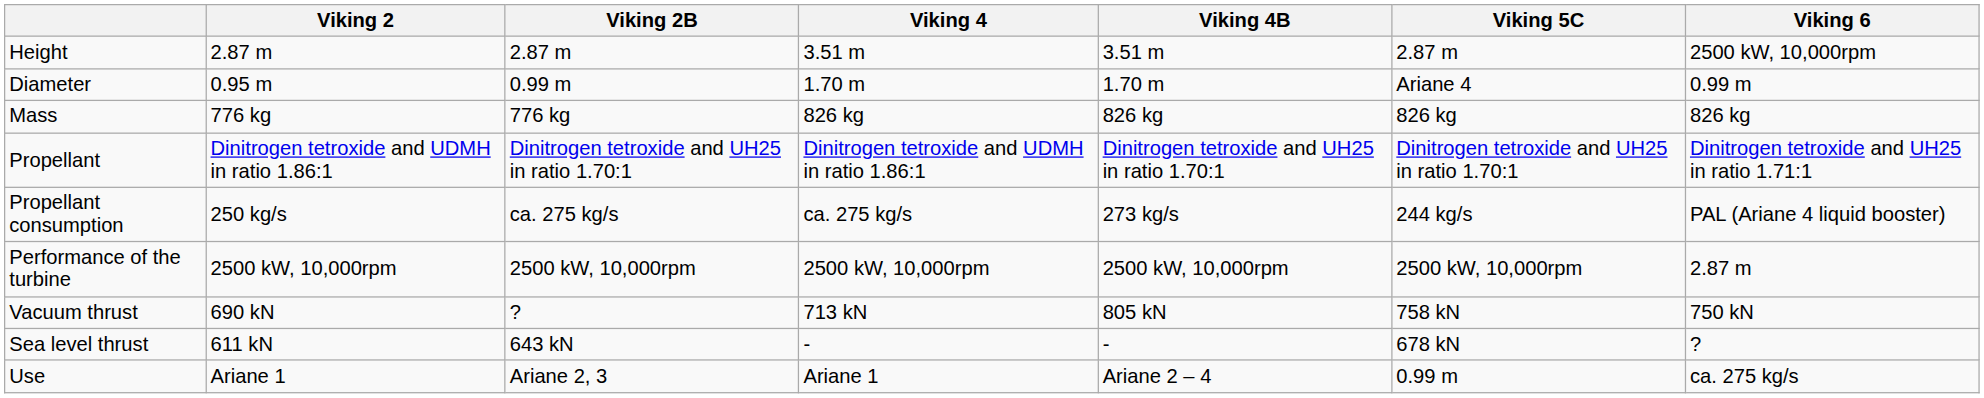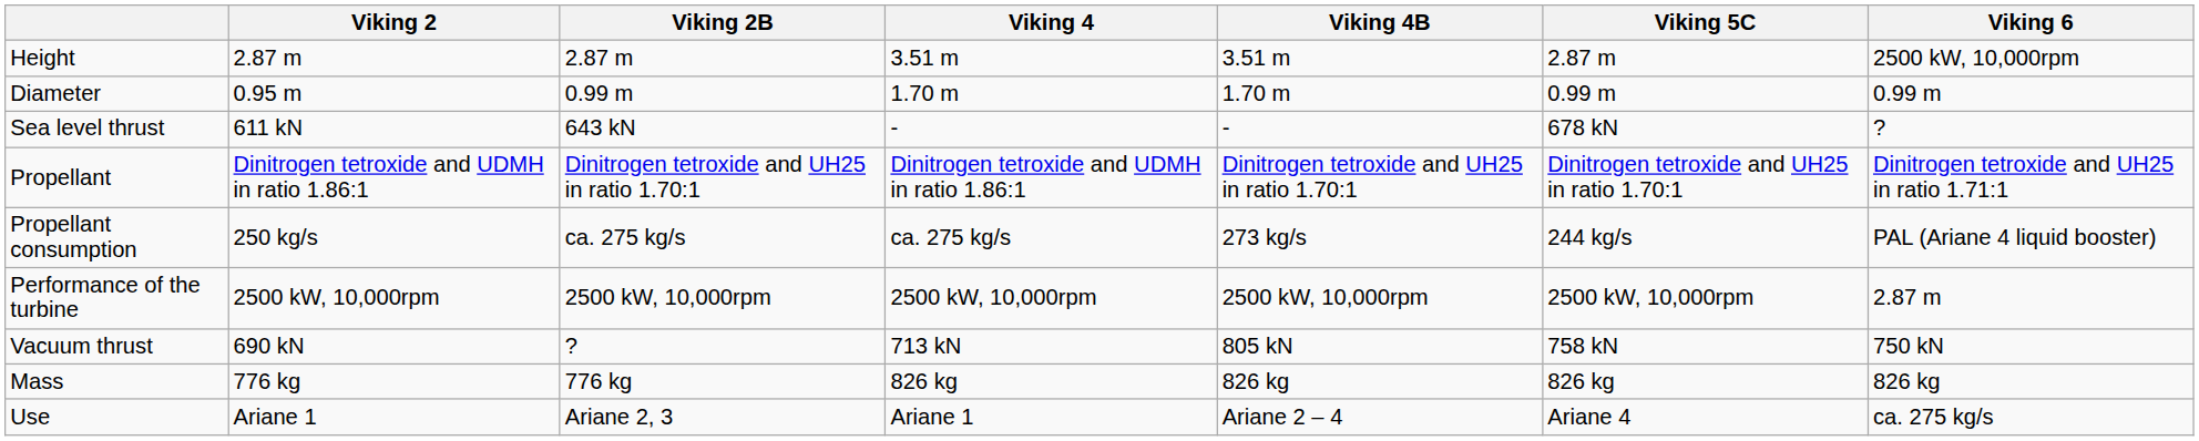 <table class="wikitable">
 <tr>
 <th></th>
 <th>Viking 2</th>
 <th>Viking 2B</th>
 <th>Viking 4</th>
 <th>Viking 4B</th>
 <th>Viking 5C</th>
 <th>Viking 6</th>
 </tr>
 <tr>
 <td>Height</td>
 <td>2.87 m</td>
 <td>2.87 m</td>
 <td>3.51 m</td>
 <td>3.51 m</td>
 <td>2.87 m</td>
 <td>2500 kW, 10,000rpm</td>
 </tr>
 <tr>
 <td>Diameter</td>
 <td>0.95 m</td>
 <td>0.99 m</td>
 <td>1.70 m</td>
 <td>1.70 m</td>
-<td>Ariane 4</td>
+<td>0.99 m</td>
 <td>0.99 m</td>
 </tr>
 <tr>
-<td>Mass</td>
-<td>776 kg</td>
-<td>776 kg</td>
-<td>826 kg</td>
-<td>826 kg</td>
-<td>826 kg</td>
-<td>826 kg</td>
+<td>Sea level thrust</td>
+<td>611 kN</td>
+<td>643 kN</td>
+<td>-</td>
+<td>-</td>
+<td>678 kN</td>
+<td>?</td>
 </tr>
 <tr>
 <td>Propellant</td>
 <td><a href='#'>Dinitrogen tetroxide</a> and <a href='#'>UDMH</a> in ratio 1.86:1</td>
 <td><a href='#'>Dinitrogen tetroxide</a> and <a href='#'>UH25</a> in ratio 1.70:1</td>
 <td><a href='#'>Dinitrogen tetroxide</a> and <a href='#'>UDMH</a> in ratio 1.86:1</td>
 <td><a href='#'>Dinitrogen tetroxide</a> and <a href='#'>UH25</a> in ratio 1.70:1</td>
 <td><a href='#'>Dinitrogen tetroxide</a> and <a href='#'>UH25</a> in ratio 1.70:1</td>
 <td><a href='#'>Dinitrogen tetroxide</a> and <a href='#'>UH25</a> in ratio 1.71:1</td>
 </tr>
 <tr>
 <td>Propellant consumption</td>
 <td>250 kg/s</td>
 <td>ca. 275 kg/s</td>
 <td>ca. 275 kg/s</td>
 <td>273 kg/s</td>
 <td>244 kg/s</td>
 <td>PAL (Ariane 4 liquid booster)</td>
 </tr>
 <tr>
 <td>Performance of the turbine</td>
 <td>2500 kW, 10,000rpm</td>
 <td>2500 kW, 10,000rpm</td>
 <td>2500 kW, 10,000rpm</td>
 <td>2500 kW, 10,000rpm</td>
 <td>2500 kW, 10,000rpm</td>
 <td>2.87 m</td>
 </tr>
 <tr>
 <td>Vacuum thrust</td>
 <td>690 kN</td>
 <td>?</td>
 <td>713 kN</td>
 <td>805 kN</td>
 <td>758 kN</td>
 <td>750 kN</td>
 </tr>
 <tr>
-<td>Sea level thrust</td>
-<td>611 kN</td>
-<td>643 kN</td>
-<td>-</td>
-<td>-</td>
-<td>678 kN</td>
-<td>?</td>
+<td>Mass</td>
+<td>776 kg</td>
+<td>776 kg</td>
+<td>826 kg</td>
+<td>826 kg</td>
+<td>826 kg</td>
+<td>826 kg</td>
 </tr>
 <tr>
 <td>Use</td>
 <td>Ariane 1</td>
 <td>Ariane 2, 3</td>
 <td>Ariane 1</td>
 <td>Ariane 2 – 4</td>
-<td>0.99 m</td>
+<td>Ariane 4</td>
 <td>ca. 275 kg/s</td>
 </tr>
 </table>
